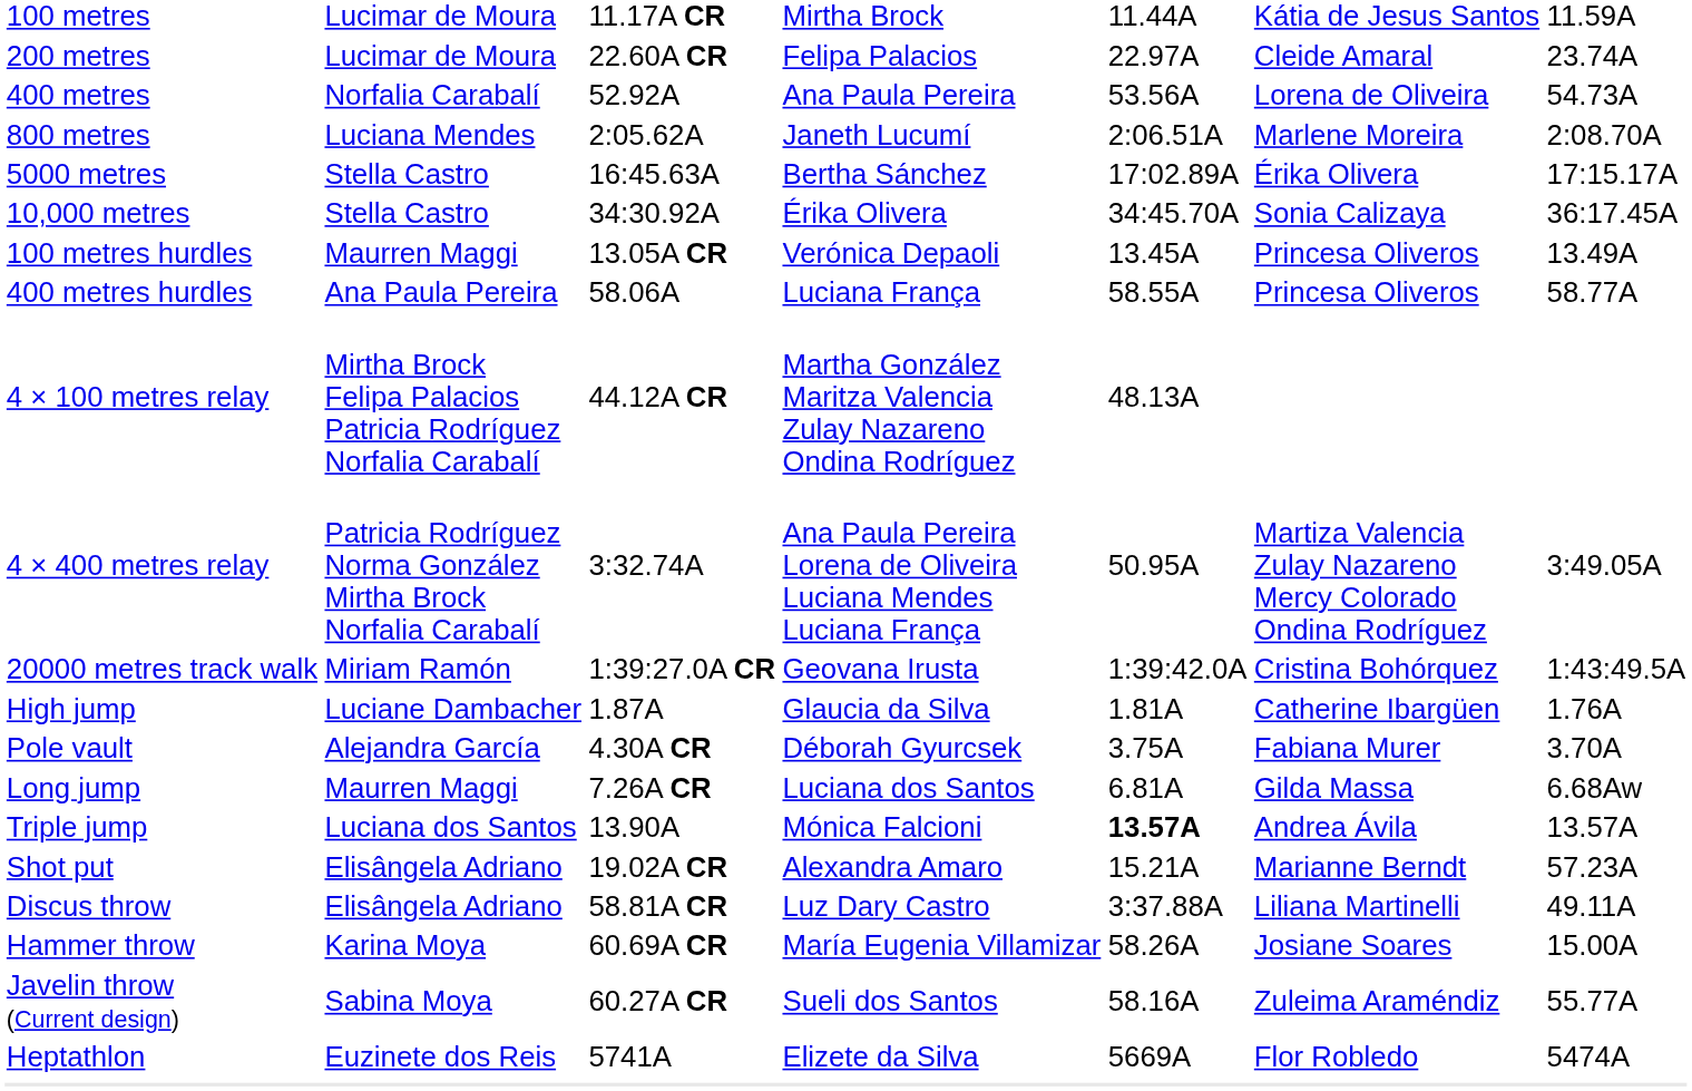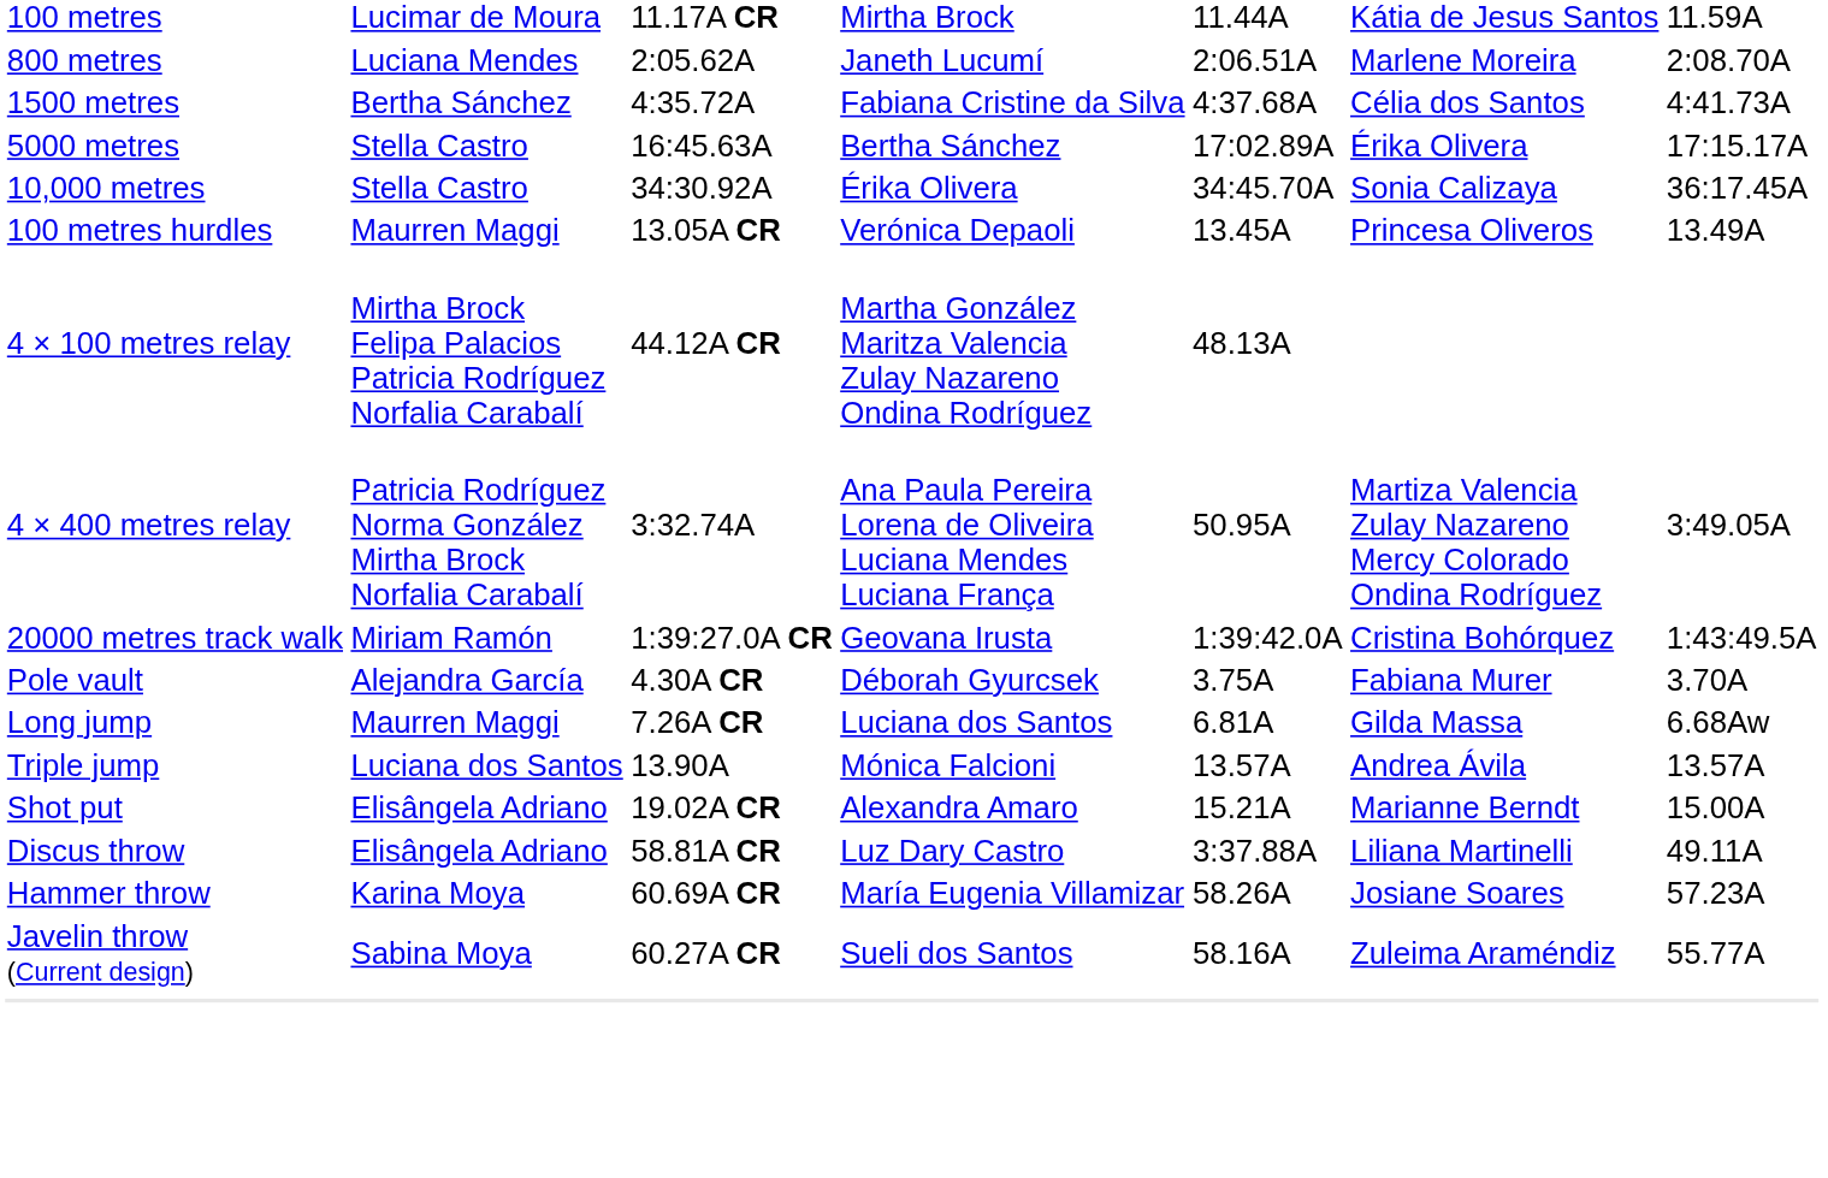 <table>
 <tr>
 <td><a href='#'>100 metres</a></td>
 <td><a href='#'>Lucimar de Moura</a><br> </td>
 <td>11.17A <strong>CR</strong></td>
 <td><a href='#'>Mirtha Brock</a><br> </td>
 <td>11.44A</td>
 <td><a href='#'>Kátia de Jesus Santos</a><br> </td>
 <td>11.59A</td>
 </tr>
 <tr>
-<td><a href='#'>200 metres</a></td>
-<td><a href='#'>Lucimar de Moura</a><br> </td>
-<td>22.60A <strong>CR</strong></td>
-<td><a href='#'>Felipa Palacios</a><br> </td>
-<td>22.97A</td>
-<td><a href='#'>Cleide Amaral</a><br> </td>
-<td>23.74A</td>
-</tr>
-<tr>
-<td><a href='#'>400 metres</a></td>
-<td><a href='#'>Norfalia Carabalí</a><br> </td>
-<td>52.92A</td>
-<td><a href='#'>Ana Paula Pereira</a><br> </td>
-<td>53.56A</td>
-<td><a href='#'>Lorena de Oliveira</a><br> </td>
-<td>54.73A</td>
-</tr>
-<tr>
 <td><a href='#'>800 metres</a></td>
 <td><a href='#'>Luciana Mendes</a><br> </td>
 <td>2:05.62A</td>
 <td><a href='#'>Janeth Lucumí</a><br> </td>
 <td>2:06.51A</td>
 <td><a href='#'>Marlene Moreira</a><br> </td>
 <td>2:08.70A</td>
+</tr>
+<tr>
+<td><a href='#'>1500 metres</a></td>
+<td><a href='#'>Bertha Sánchez</a><br> </td>
+<td>4:35.72A</td>
+<td><a href='#'>Fabiana Cristine da Silva</a><br> </td>
+<td>4:37.68A</td>
+<td><a href='#'>Célia dos Santos</a><br> </td>
+<td>4:41.73A</td>
 </tr>
 <tr>
 <td><a href='#'>5000 metres</a></td>
 <td><a href='#'>Stella Castro</a><br> </td>
 <td>16:45.63A</td>
 <td><a href='#'>Bertha Sánchez</a><br> </td>
 <td>17:02.89A</td>
 <td><a href='#'>Érika Olivera</a><br> </td>
 <td>17:15.17A</td>
 </tr>
 <tr>
 <td><a href='#'>10,000 metres</a></td>
 <td><a href='#'>Stella Castro</a><br> </td>
 <td>34:30.92A</td>
 <td><a href='#'>Érika Olivera</a><br> </td>
 <td>34:45.70A</td>
 <td><a href='#'>Sonia Calizaya</a><br> </td>
 <td>36:17.45A</td>
 </tr>
 <tr>
 <td><a href='#'>100 metres hurdles</a></td>
 <td><a href='#'>Maurren Maggi</a><br> </td>
 <td>13.05A <strong>CR</strong></td>
 <td><a href='#'>Verónica Depaoli</a><br> </td>
 <td>13.45A</td>
 <td><a href='#'>Princesa Oliveros</a><br> </td>
 <td>13.49A</td>
 </tr>
 <tr>
-<td><a href='#'>400 metres hurdles</a></td>
-<td><a href='#'>Ana Paula Pereira</a><br> </td>
-<td>58.06A</td>
-<td><a href='#'>Luciana França</a><br> </td>
-<td>58.55A</td>
-<td><a href='#'>Princesa Oliveros</a><br> </td>
-<td>58.77A</td>
-</tr>
-<tr>
 <td><a href='#'>4 × 100 metres relay</a></td>
 <td><br><a href='#'>Mirtha Brock</a><br><a href='#'>Felipa Palacios</a><br><a href='#'>Patricia Rodríguez</a><br><a href='#'>Norfalia Carabalí</a></td>
 <td>44.12A <strong>CR</strong></td>
 <td><br><a href='#'>Martha González</a><br><a href='#'>Maritza Valencia</a><br><a href='#'>Zulay Nazareno</a><br><a href='#'>Ondina Rodríguez</a></td>
 <td>48.13A</td>
 <td></td>
 <td></td>
 </tr>
 <tr>
 <td><a href='#'>4 × 400 metres relay</a></td>
 <td><br><a href='#'>Patricia Rodríguez</a><br><a href='#'>Norma González</a><br><a href='#'>Mirtha Brock</a><br><a href='#'>Norfalia Carabalí</a></td>
 <td>3:32.74A</td>
 <td><br><a href='#'>Ana Paula Pereira</a><br><a href='#'>Lorena de Oliveira</a><br><a href='#'>Luciana Mendes</a><br><a href='#'>Luciana França</a></td>
 <td>50.95A</td>
 <td><br><a href='#'>Martiza Valencia</a><br><a href='#'>Zulay Nazareno</a><br><a href='#'>Mercy Colorado</a><br><a href='#'>Ondina Rodríguez</a></td>
 <td>3:49.05A</td>
 </tr>
 <tr>
 <td><a href='#'>20000 metres track walk</a></td>
 <td><a href='#'>Miriam Ramón</a><br> </td>
 <td>1:39:27.0A <strong>CR</strong></td>
 <td><a href='#'>Geovana Irusta</a><br> </td>
 <td>1:39:42.0A</td>
 <td><a href='#'>Cristina Bohórquez</a><br> </td>
 <td>1:43:49.5A</td>
 </tr>
 <tr>
-<td><a href='#'>High jump</a></td>
-<td><a href='#'>Luciane Dambacher</a><br> </td>
-<td>1.87A</td>
-<td><a href='#'>Glaucia da Silva</a><br> </td>
-<td>1.81A</td>
-<td><a href='#'>Catherine Ibargüen</a><br> </td>
-<td>1.76A</td>
-</tr>
-<tr>
 <td><a href='#'>Pole vault</a></td>
 <td><a href='#'>Alejandra García</a><br> </td>
 <td>4.30A <strong>CR</strong></td>
 <td><a href='#'>Déborah Gyurcsek</a><br> </td>
 <td>3.75A</td>
 <td><a href='#'>Fabiana Murer</a><br> </td>
 <td>3.70A</td>
 </tr>
 <tr>
 <td><a href='#'>Long jump</a></td>
 <td><a href='#'>Maurren Maggi</a><br> </td>
 <td>7.26A <strong>CR</strong></td>
 <td><a href='#'>Luciana dos Santos</a><br> </td>
 <td>6.81A</td>
 <td><a href='#'>Gilda Massa</a><br> </td>
 <td>6.68Aw</td>
 </tr>
 <tr>
 <td><a href='#'>Triple jump</a></td>
 <td><a href='#'>Luciana dos Santos</a><br> </td>
 <td>13.90A</td>
 <td><a href='#'>Mónica Falcioni</a><br> </td>
-<td><strong>13.57A</strong></td>
+<td>13.57A</td>
 <td><a href='#'>Andrea Ávila</a><br> </td>
 <td>13.57A</td>
 </tr>
 <tr>
 <td><a href='#'>Shot put</a></td>
 <td><a href='#'>Elisângela Adriano</a><br> </td>
 <td>19.02A <strong>CR</strong></td>
 <td><a href='#'>Alexandra Amaro</a><br> </td>
 <td>15.21A</td>
 <td><a href='#'>Marianne Berndt</a><br> </td>
-<td>57.23A</td>
+<td>15.00A</td>
 </tr>
 <tr>
 <td><a href='#'>Discus throw</a></td>
 <td><a href='#'>Elisângela Adriano</a><br> </td>
 <td>58.81A <strong>CR</strong></td>
 <td><a href='#'>Luz Dary Castro</a><br> </td>
 <td>3:37.88A</td>
 <td><a href='#'>Liliana Martinelli</a><br> </td>
 <td>49.11A</td>
 </tr>
 <tr>
 <td><a href='#'>Hammer throw</a></td>
 <td><a href='#'>Karina Moya</a><br> </td>
 <td>60.69A <strong>CR</strong></td>
 <td><a href='#'>María Eugenia Villamizar</a><br> </td>
 <td>58.26A</td>
 <td><a href='#'>Josiane Soares</a><br> </td>
-<td>15.00A</td>
+<td>57.23A</td>
 </tr>
 <tr>
 <td><a href='#'>Javelin throw</a><br><small>(<a href='#'>Current design</a>)</small></td>
 <td><a href='#'>Sabina Moya</a><br> </td>
 <td>60.27A <strong>CR</strong></td>
 <td><a href='#'>Sueli dos Santos</a><br> </td>
 <td>58.16A</td>
 <td><a href='#'>Zuleima Araméndiz</a><br> </td>
 <td>55.77A</td>
 </tr>
 <tr>
-<td><a href='#'>Heptathlon</a></td>
-<td><a href='#'>Euzinete dos Reis</a><br> </td>
-<td>5741A</td>
-<td><a href='#'>Elizete da Silva</a><br> </td>
-<td>5669A</td>
-<td><a href='#'>Flor Robledo</a><br> </td>
-<td>5474A</td>
-</tr>
-<tr>
 </tr>
 <tr bgcolor= e8e8e8>
 <td colspan=7></td>
 </tr>
 </table>
